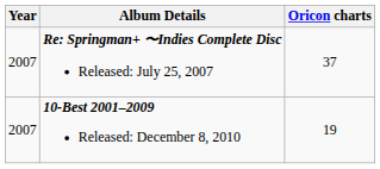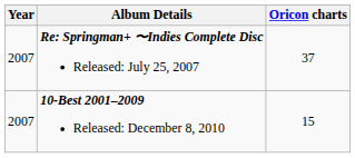 <table class="wikitable">
 <tr>
 <th>Year</th>
 <th>Album Details</th>
 <th><a href='#'>Oricon</a> charts</th>
 </tr>
 <tr>
 <td>2007</td>
 <td><strong><em>Re: Springman+ 〜Indies Complete Disc</em></strong><br><ul><li>Released: July 25, 2007</li></ul></td>
 <td align="center">37</td>
 </tr>
 <tr>
 <td>2007</td>
 <td><strong><em>10-Best 2001–2009</em></strong><br><ul><li>Released: December 8, 2010</li></ul></td>
-<td align="center">19</td>
+<td align="center">15</td>
 </tr>
 </table>
